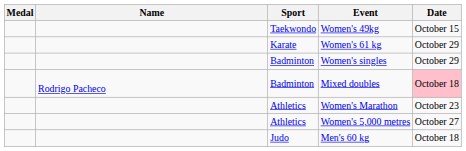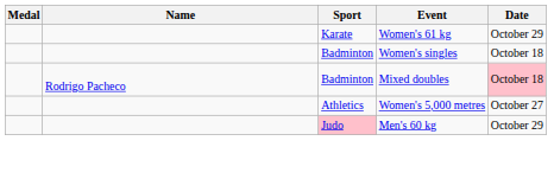 <table class="wikitable sortable" border="1" style="font-size:95%">
 <tr>
 <th>Medal</th>
 <th width=350px>Name</th>
 <th>Sport</th>
 <th>Event</th>
 <th>Date</th>
-</tr>
-<tr>
-<td></td>
-<td></td>
-<td><a href='#'>Taekwondo</a></td>
-<td><a href='#'>Women's 49kg</a></td>
-<td>October 15</td>
 </tr>
 <tr>
 <td></td>
 <td></td>
 <td><a href='#'>Karate</a></td>
 <td><a href='#'>Women's 61 kg</a></td>
 <td>October 29</td>
 </tr>
 <tr>
 <td></td>
 <td></td>
 <td><a href='#'>Badminton</a></td>
 <td><a href='#'>Women's singles</a></td>
-<td>October 29<br></td>
+<td>October 18</td>
 </tr>
 <tr>
 <td></td>
 <td><br><a href='#'>Rodrigo Pacheco</a></td>
 <td><a href='#'>Badminton</a></td>
 <td><a href='#'>Mixed doubles</a></td>
 <td style="background: pink;">October 18</td>
 </tr>
 <tr>
 <td></td>
 <td></td>
 <td><a href='#'>Athletics</a></td>
-<td><a href='#'>Women's Marathon</a></td>
-<td>October 23</td>
-</tr>
-<tr>
-<td></td>
-<td></td>
-<td><a href='#'>Athletics</a></td>
 <td><a href='#'>Women's 5,000 metres</a></td>
 <td>October 27</td>
 </tr>
 <tr>
 <td></td>
 <td></td>
-<td><a href='#'>Judo</a></td>
+<td style="background: pink;"><a href='#'>Judo</a></td>
 <td><a href='#'>Men's 60 kg</a></td>
-<td>October 18</td>
+<td>October 29<br></td>
 </tr>
 </table>
